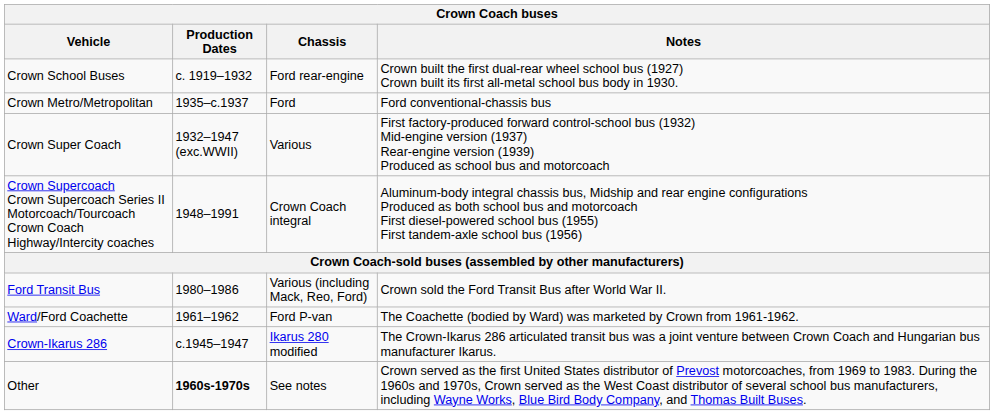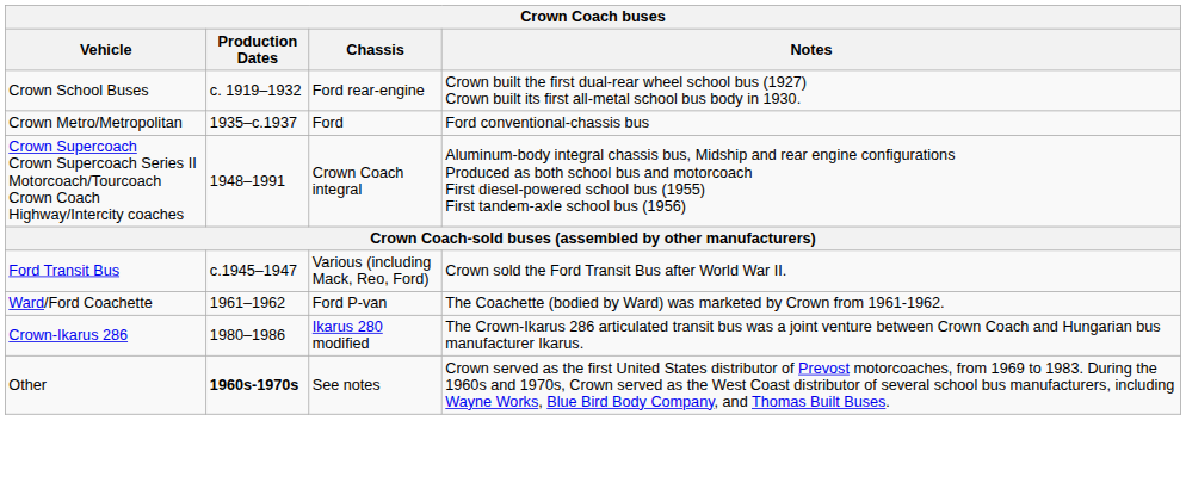 <table class="wikitable">
 <tr>
 <th colspan="4">Crown Coach buses</th>
 </tr>
 <tr>
 <th>Vehicle</th>
 <th>Production Dates</th>
 <th>Chassis</th>
 <th>Notes</th>
 </tr>
 <tr>
 <td>Crown School Buses</td>
 <td>c. 1919–1932</td>
 <td>Ford rear-engine</td>
 <td>Crown built the first dual-rear wheel school bus (1927)<br>Crown built its first all-metal school bus body in 1930.</td>
 </tr>
 <tr>
 <td>Crown Metro/Metropolitan</td>
 <td>1935–c.1937</td>
 <td>Ford</td>
 <td>Ford conventional-chassis bus</td>
 </tr>
 <tr>
-<td>Crown Super Coach</td>
-<td>1932–1947 (exc.WWII)</td>
-<td>Various</td>
-<td>First factory-produced forward control-school bus (1932)<br>Mid-engine version (1937)<br>Rear-engine version (1939)<br>Produced as school bus and motorcoach</td>
-</tr>
-<tr>
 <td><a href='#'>Crown Supercoach</a><br>Crown Supercoach Series II<br>Motorcoach/Tourcoach<br>Crown Coach Highway/Intercity coaches</td>
 <td>1948–1991</td>
 <td>Crown Coach integral</td>
 <td>Aluminum-body integral chassis bus, Midship and rear engine configurations<br>Produced as both school bus and motorcoach<br>First diesel-powered school bus (1955)<br>First tandem-axle school bus (1956)</td>
 </tr>
 <tr>
 <th colspan="4">Crown Coach-sold buses (assembled by other manufacturers)</th>
 </tr>
 <tr>
 <td><a href='#'>Ford Transit Bus</a></td>
-<td>1980–1986</td>
+<td>c.1945–1947</td>
 <td>Various (including Mack, Reo, Ford)</td>
 <td>Crown sold the Ford Transit Bus after World War II.</td>
 </tr>
 <tr>
 <td><a href='#'>Ward</a>/Ford Coachette</td>
 <td>1961–1962</td>
 <td>Ford P-van</td>
 <td>The Coachette (bodied by Ward) was marketed by Crown from 1961-1962.</td>
 </tr>
 <tr>
 <td><a href='#'>Crown-Ikarus 286</a></td>
-<td>c.1945–1947</td>
+<td>1980–1986</td>
 <td><a href='#'>Ikarus 280</a> modified</td>
 <td>The Crown-Ikarus 286 articulated transit bus was a joint venture between Crown Coach and Hungarian bus manufacturer Ikarus.</td>
 </tr>
 <tr>
 <td>Other</td>
 <td><strong>1960s-1970s</strong></td>
 <td>See notes</td>
 <td>Crown served as the first United States distributor of <a href='#'>Prevost</a> motorcoaches, from 1969 to 1983. During the 1960s and 1970s, Crown served as the West Coast distributor of several school bus manufacturers, including <a href='#'>Wayne Works</a>, <a href='#'>Blue Bird Body Company</a>, and <a href='#'>Thomas Built Buses</a>.</td>
 </tr>
 </table>
